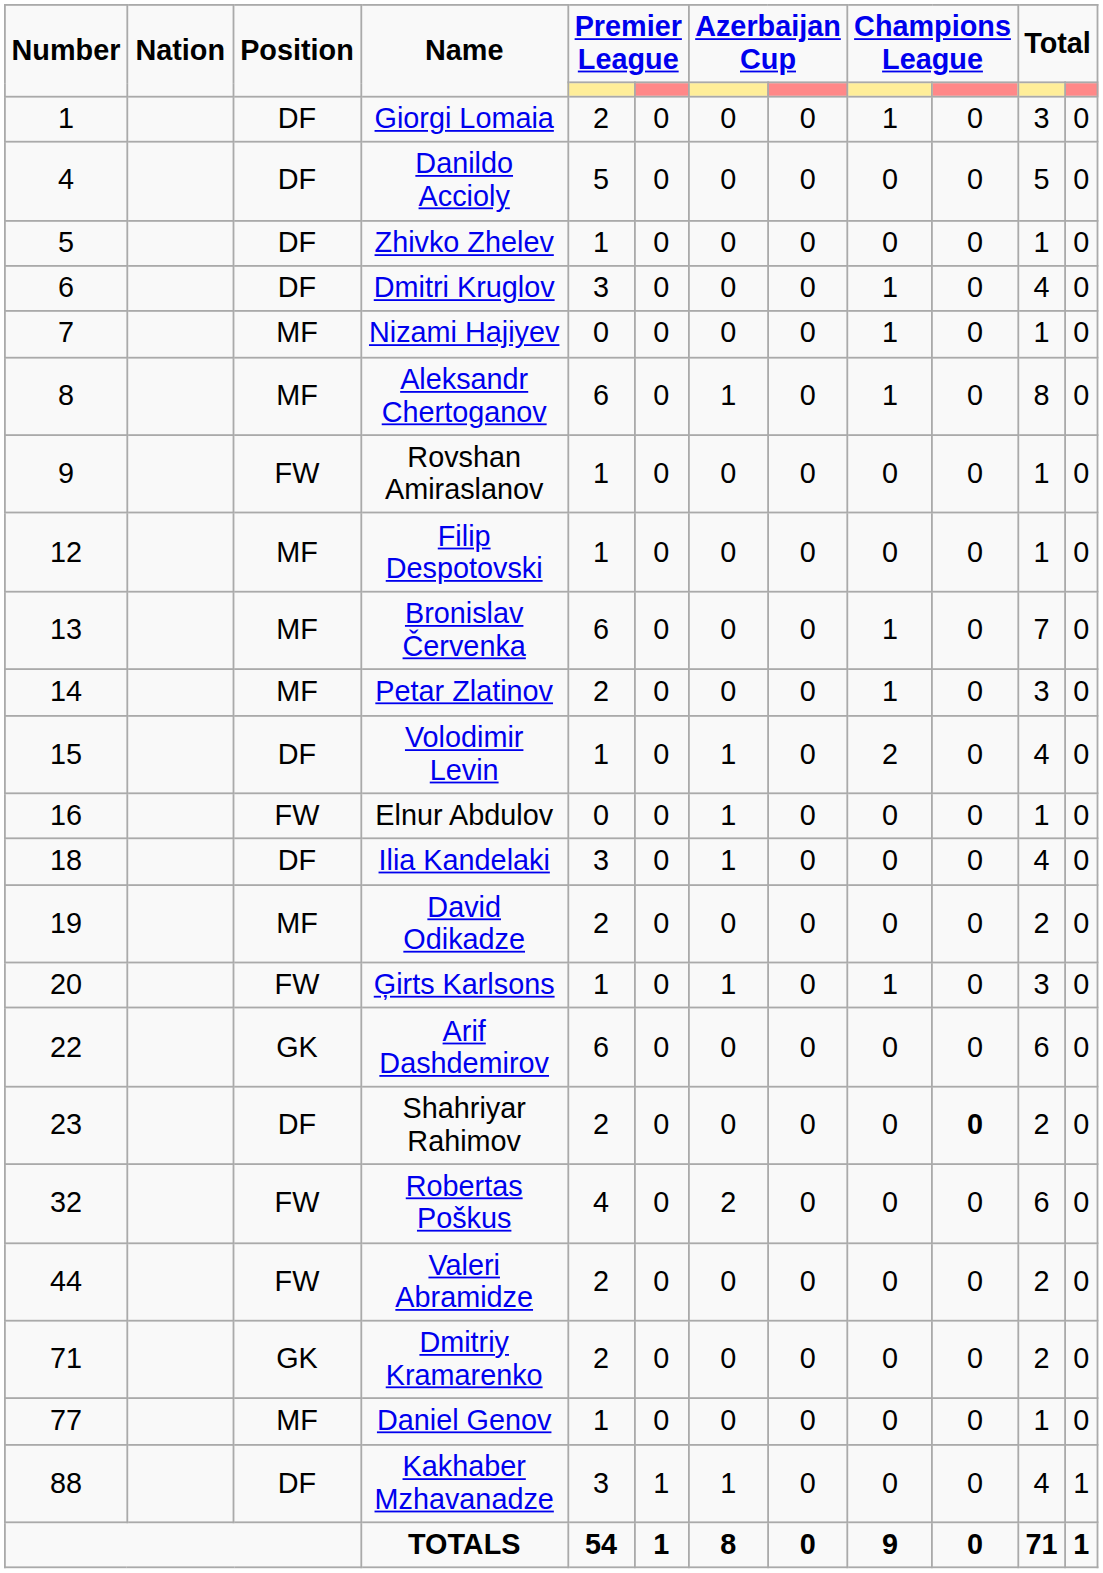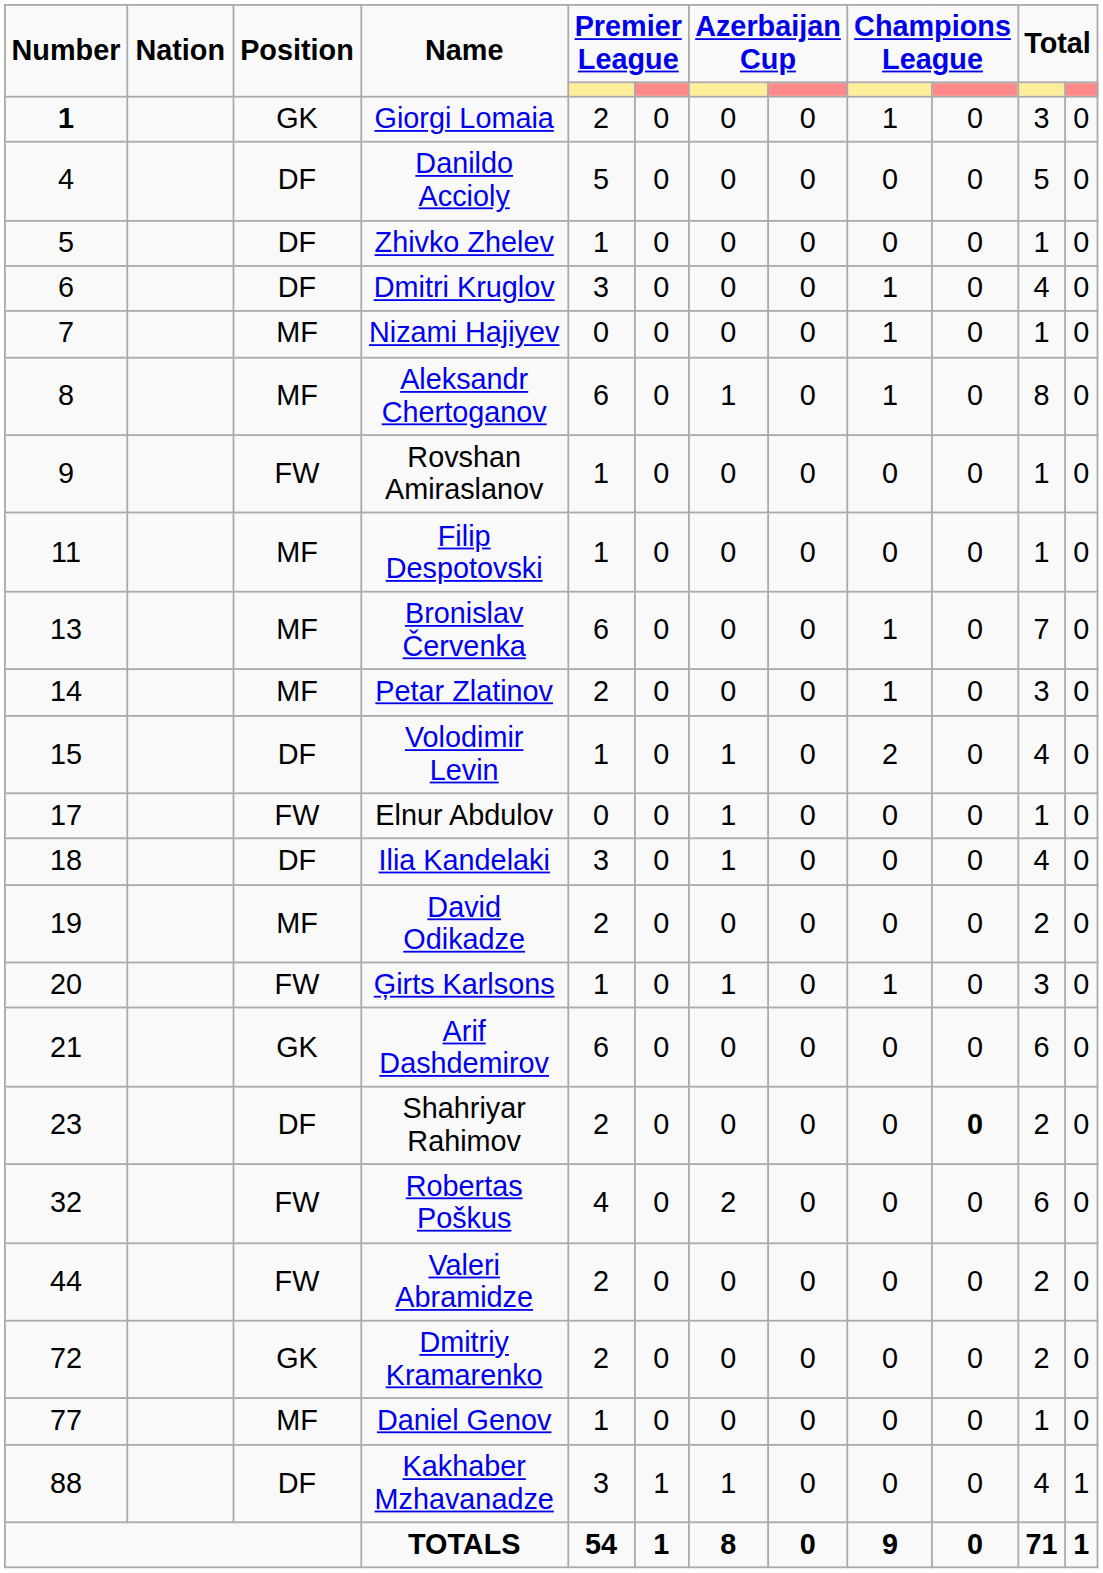 <table class="wikitable" style="text-align:center;">
 <tr>
 <td rowspan="2"  style="width:10%; text-align:center;"><strong>Number</strong></td>
 <td rowspan="2"  style="width:10%; text-align:center;"><strong>Nation</strong></td>
 <td rowspan="2"  style="width:10%; text-align:center;"><strong>Position</strong></td>
 <td rowspan="2"  style="width:20%; text-align:center;"><strong>Name</strong></td>
 <td colspan="2" style="text-align:center;"><strong><a href='#'>Premier League</a></strong></td>
 <td colspan="2" style="text-align:center;"><strong><a href='#'>Azerbaijan Cup</a></strong></td>
 <td colspan="2" style="text-align:center;"><strong><a href='#'>Champions League</a></strong></td>
 <td colspan="2" style="text-align:center;"><strong>Total</strong></td>
 </tr>
 <tr>
 <th style="width:60px; background:#fe9;"></th>
 <th style="width:60px; background:#ff8888;"></th>
 <th style="width:60px; background:#fe9;"></th>
 <th style="width:60px; background:#ff8888;"></th>
 <th style="width:60px; background:#fe9;"></th>
 <th style="width:60px; background:#ff8888;"></th>
 <th style="width:60px; background:#fe9;"></th>
 <th style="width:60px; background:#ff8888;"></th>
 </tr>
 <tr>
-<td>1</td>
+<td><strong>1</strong></td>
 <td></td>
-<td>DF</td>
+<td>GK</td>
 <td><a href='#'>Giorgi Lomaia</a></td>
 <td>2</td>
 <td>0</td>
 <td>0</td>
 <td>0</td>
 <td>1</td>
 <td>0</td>
 <td>3</td>
 <td>0</td>
 </tr>
 <tr>
 <td>4</td>
 <td></td>
 <td>DF</td>
 <td><a href='#'>Danildo Accioly</a></td>
 <td>5</td>
 <td>0</td>
 <td>0</td>
 <td>0</td>
 <td>0</td>
 <td>0</td>
 <td>5</td>
 <td>0</td>
 </tr>
 <tr>
 <td>5</td>
 <td></td>
 <td>DF</td>
 <td><a href='#'>Zhivko Zhelev</a></td>
 <td>1</td>
 <td>0</td>
 <td>0</td>
 <td>0</td>
 <td>0</td>
 <td>0</td>
 <td>1</td>
 <td>0</td>
 </tr>
 <tr>
 <td>6</td>
 <td></td>
 <td>DF</td>
 <td><a href='#'>Dmitri Kruglov</a></td>
 <td>3</td>
 <td>0</td>
 <td>0</td>
 <td>0</td>
 <td>1</td>
 <td>0</td>
 <td>4</td>
 <td>0</td>
 </tr>
 <tr>
 <td>7</td>
 <td></td>
 <td>MF</td>
 <td><a href='#'>Nizami Hajiyev</a></td>
 <td>0</td>
 <td>0</td>
 <td>0</td>
 <td>0</td>
 <td>1</td>
 <td>0</td>
 <td>1</td>
 <td>0</td>
 </tr>
 <tr>
 <td>8</td>
 <td></td>
 <td>MF</td>
 <td><a href='#'>Aleksandr Chertoganov</a></td>
 <td>6</td>
 <td>0</td>
 <td>1</td>
 <td>0</td>
 <td>1</td>
 <td>0</td>
 <td>8</td>
 <td>0</td>
 </tr>
 <tr>
 <td>9</td>
 <td></td>
 <td>FW</td>
 <td>Rovshan Amiraslanov</td>
 <td>1</td>
 <td>0</td>
 <td>0</td>
 <td>0</td>
 <td>0</td>
 <td>0</td>
 <td>1</td>
 <td>0</td>
 </tr>
 <tr>
-<td>12</td>
+<td>11</td>
 <td></td>
 <td>MF</td>
 <td><a href='#'>Filip Despotovski</a></td>
 <td>1</td>
 <td>0</td>
 <td>0</td>
 <td>0</td>
 <td>0</td>
 <td>0</td>
 <td>1</td>
 <td>0</td>
 </tr>
 <tr>
 <td>13</td>
 <td></td>
 <td>MF</td>
 <td><a href='#'>Bronislav Červenka</a></td>
 <td>6</td>
 <td>0</td>
 <td>0</td>
 <td>0</td>
 <td>1</td>
 <td>0</td>
 <td>7</td>
 <td>0</td>
 </tr>
 <tr>
 <td>14</td>
 <td></td>
 <td>MF</td>
 <td><a href='#'>Petar Zlatinov</a></td>
 <td>2</td>
 <td>0</td>
 <td>0</td>
 <td>0</td>
 <td>1</td>
 <td>0</td>
 <td>3</td>
 <td>0</td>
 </tr>
 <tr>
 <td>15</td>
 <td></td>
 <td>DF</td>
 <td><a href='#'>Volodimir Levin</a></td>
 <td>1</td>
 <td>0</td>
 <td>1</td>
 <td>0</td>
 <td>2</td>
 <td>0</td>
 <td>4</td>
 <td>0</td>
 </tr>
 <tr>
-<td>16</td>
+<td>17</td>
 <td></td>
 <td>FW</td>
 <td>Elnur Abdulov</td>
 <td>0</td>
 <td>0</td>
 <td>1</td>
 <td>0</td>
 <td>0</td>
 <td>0</td>
 <td>1</td>
 <td>0</td>
 </tr>
 <tr>
 <td>18</td>
 <td></td>
 <td>DF</td>
 <td><a href='#'>Ilia Kandelaki</a></td>
 <td>3</td>
 <td>0</td>
 <td>1</td>
 <td>0</td>
 <td>0</td>
 <td>0</td>
 <td>4</td>
 <td>0</td>
 </tr>
 <tr>
 <td>19</td>
 <td></td>
 <td>MF</td>
 <td><a href='#'>David Odikadze</a></td>
 <td>2</td>
 <td>0</td>
 <td>0</td>
 <td>0</td>
 <td>0</td>
 <td>0</td>
 <td>2</td>
 <td>0</td>
 </tr>
 <tr>
 <td>20</td>
 <td></td>
 <td>FW</td>
 <td><a href='#'>Ģirts Karlsons</a></td>
 <td>1</td>
 <td>0</td>
 <td>1</td>
 <td>0</td>
 <td>1</td>
 <td>0</td>
 <td>3</td>
 <td>0</td>
 </tr>
 <tr>
-<td>22</td>
+<td>21</td>
 <td></td>
 <td>GK</td>
 <td><a href='#'>Arif Dashdemirov</a></td>
 <td>6</td>
 <td>0</td>
 <td>0</td>
 <td>0</td>
 <td>0</td>
 <td>0</td>
 <td>6</td>
 <td>0</td>
 </tr>
 <tr>
 <td>23</td>
 <td></td>
 <td>DF</td>
 <td>Shahriyar Rahimov</td>
 <td>2</td>
 <td>0</td>
 <td>0</td>
 <td>0</td>
 <td>0</td>
 <td><strong>0</strong></td>
 <td>2</td>
 <td>0</td>
 </tr>
 <tr>
 <td>32</td>
 <td></td>
 <td>FW</td>
 <td><a href='#'>Robertas Poškus</a></td>
 <td>4</td>
 <td>0</td>
 <td>2</td>
 <td>0</td>
 <td>0</td>
 <td>0</td>
 <td>6</td>
 <td>0</td>
 </tr>
 <tr>
 <td>44</td>
 <td></td>
 <td>FW</td>
 <td><a href='#'>Valeri Abramidze</a></td>
 <td>2</td>
 <td>0</td>
 <td>0</td>
 <td>0</td>
 <td>0</td>
 <td>0</td>
 <td>2</td>
 <td>0</td>
 </tr>
 <tr>
-<td>71</td>
+<td>72</td>
 <td></td>
 <td>GK</td>
 <td><a href='#'>Dmitriy Kramarenko</a></td>
 <td>2</td>
 <td>0</td>
 <td>0</td>
 <td>0</td>
 <td>0</td>
 <td>0</td>
 <td>2</td>
 <td>0</td>
 </tr>
 <tr>
 <td>77</td>
 <td></td>
 <td>MF</td>
 <td><a href='#'>Daniel Genov</a></td>
 <td>1</td>
 <td>0</td>
 <td>0</td>
 <td>0</td>
 <td>0</td>
 <td>0</td>
 <td>1</td>
 <td>0</td>
 </tr>
 <tr>
 <td>88</td>
 <td></td>
 <td>DF</td>
 <td><a href='#'>Kakhaber Mzhavanadze</a></td>
 <td>3</td>
 <td>1</td>
 <td>1</td>
 <td>0</td>
 <td>0</td>
 <td>0</td>
 <td>4</td>
 <td>1</td>
 </tr>
 <tr>
 <td colspan="3"></td>
 <td><strong>TOTALS</strong></td>
 <td><strong>54</strong></td>
 <td><strong>1</strong></td>
 <td><strong>8</strong></td>
 <td><strong>0</strong></td>
 <td><strong>9</strong></td>
 <td><strong>0</strong></td>
 <td><strong>71</strong></td>
 <td><strong>1</strong></td>
 </tr>
 </table>
